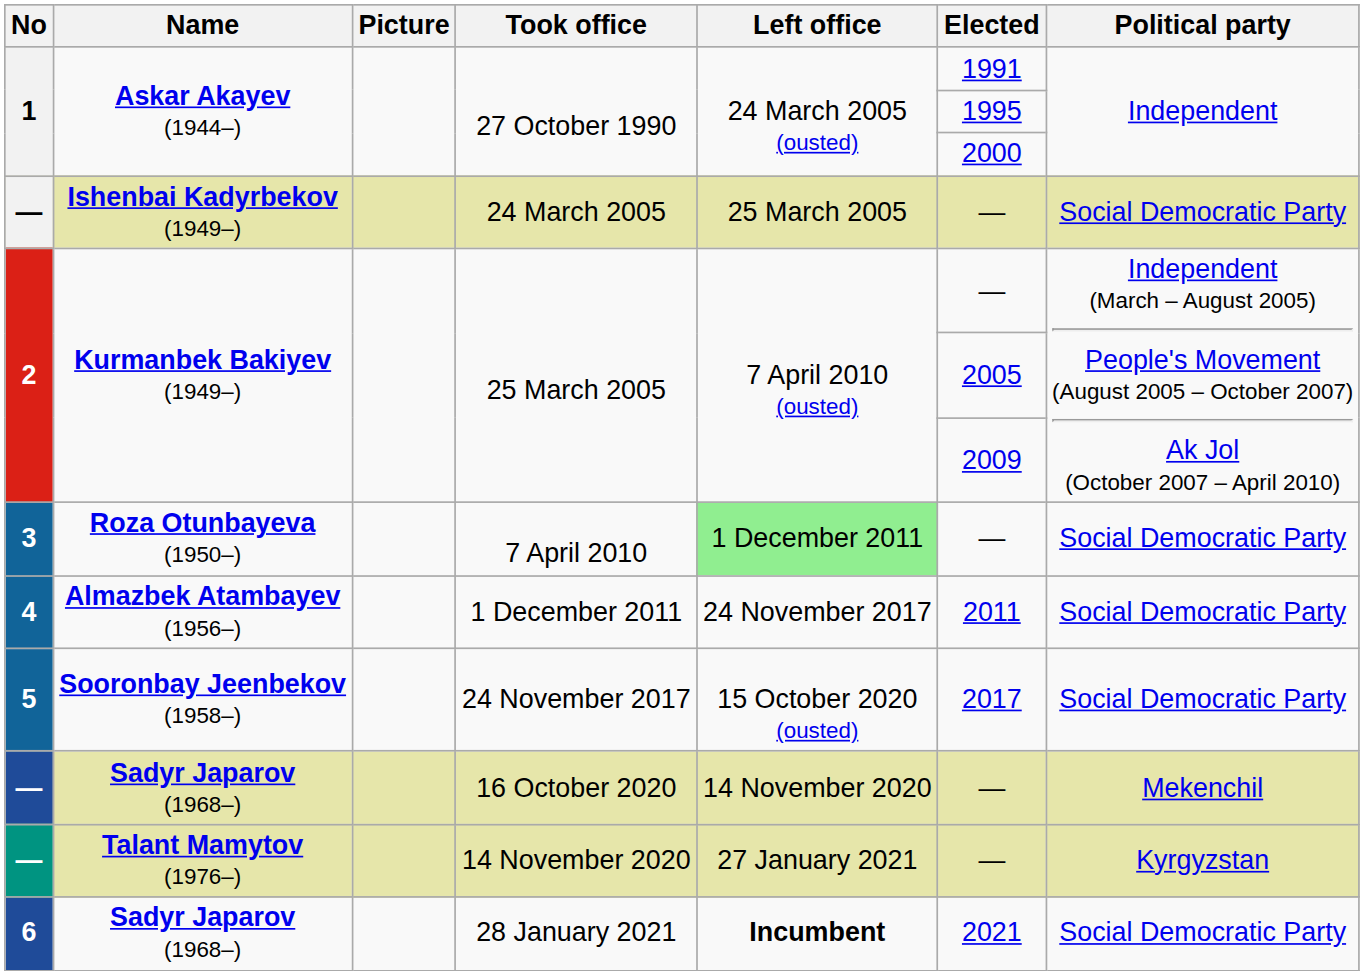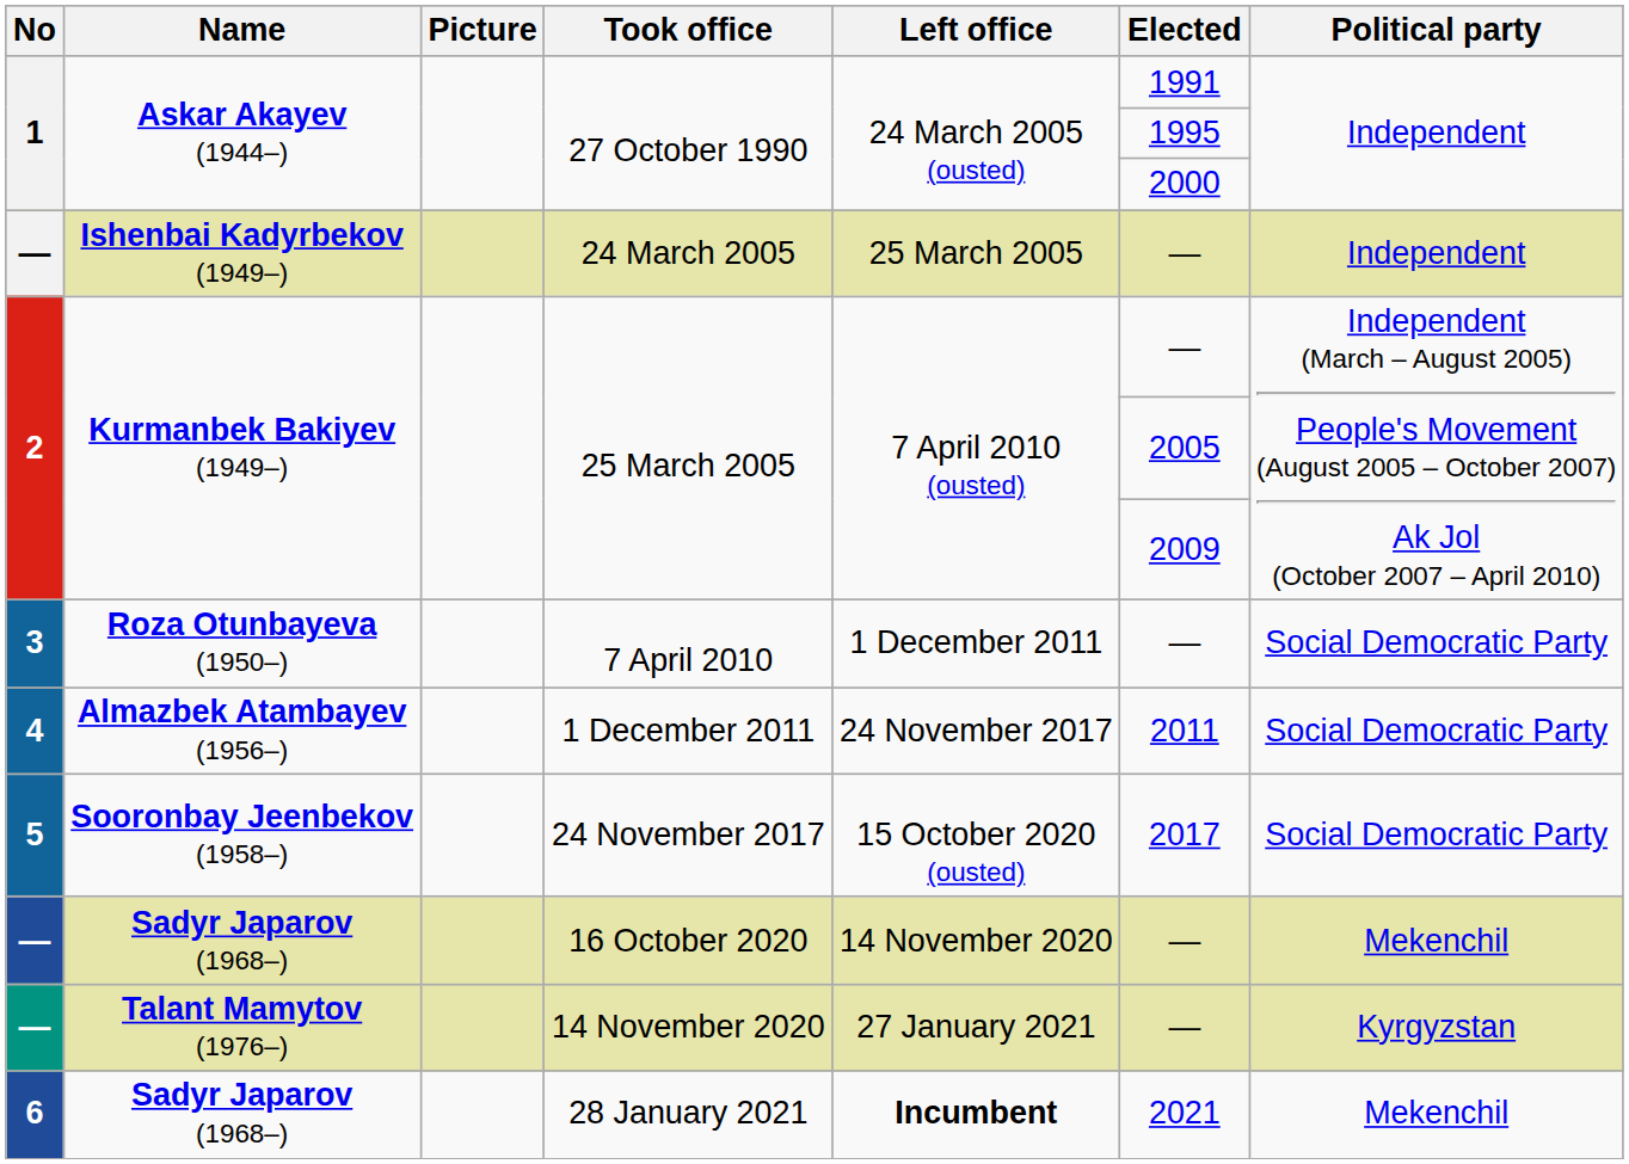 <table class="wikitable" style="text-align:center">
 <tr>
 <th>No</th>
 <th>Name<br></th>
 <th>Picture</th>
 <th>Took office</th>
 <th>Left office</th>
 <th>Elected</th>
 <th>Political party</th>
 </tr>
 <tr>
 <th rowspan="3"><strong>1</strong></th>
 <td rowspan="3"><strong><a href='#'>Askar Akayev</a></strong><br><small>(1944–)</small></td>
 <td rowspan="3"></td>
 <td rowspan="3"><br>27 October 1990<br></td>
 <td rowspan="3"><br>24 March 2005<br><small><a href='#'>(ousted)</a></small></td>
 <td><a href='#'>1991</a></td>
 <td rowspan="3"><a href='#'>Independent</a></td>
 </tr>
 <tr>
 <td><a href='#'>1995</a></td>
 </tr>
 <tr>
 <td><a href='#'>2000</a></td>
 </tr>
 <tr style="background-color:#e6e6aa">
 <th>—</th>
 <td><strong><a href='#'>Ishenbai Kadyrbekov</a></strong><br><small>(1949–)</small></td>
 <td></td>
 <td>24 March 2005</td>
 <td>25 March 2005</td>
 <td>—</td>
-<td><a href='#'>Social Democratic Party</a></td>
+<td><a href='#'>Independent</a></td>
 </tr>
 <tr>
 <th rowspan="3" style="background-color:#db2016; color:white"><strong>2</strong></th>
 <td rowspan="3"><strong><a href='#'>Kurmanbek Bakiyev</a></strong><br><small>(1949–)</small></td>
 <td rowspan="3"></td>
 <td rowspan="3"><br>25 March 2005<br></td>
 <td rowspan="3"><br>7 April 2010<br><small><a href='#'>(ousted)</a></small></td>
 <td>—</td>
 <td rowspan="3"><a href='#'>Independent</a><br><small>(March – August 2005)</small><hr><a href='#'>People's Movement</a><br><small>(August 2005 – October 2007)</small><hr><a href='#'>Ak Jol</a><br><small>(October 2007 – April 2010)</small></td>
 </tr>
 <tr>
 <td><a href='#'>2005</a></td>
 </tr>
 <tr>
 <td><a href='#'>2009</a></td>
 </tr>
 <tr>
 <th style="background-color:#116499; color:white">3</th>
 <td><strong><a href='#'>Roza Otunbayeva</a></strong><br><small>(1950–)</small></td>
 <td></td>
 <td><br>7 April 2010<br></td>
-<td style="background: lightgreen;">1 December 2011</td>
+<td>1 December 2011</td>
 <td>—</td>
 <td><a href='#'>Social Democratic Party</a></td>
 </tr>
 <tr>
 <th style="background-color:#116499; color:white">4</th>
 <td><strong><a href='#'>Almazbek Atambayev</a></strong><br><small>(1956–)</small></td>
 <td></td>
 <td>1 December 2011</td>
 <td>24 November 2017</td>
 <td><a href='#'>2011</a></td>
 <td><a href='#'>Social Democratic Party</a></td>
 </tr>
 <tr>
 <th style="background-color:#116499; color:white">5</th>
 <td><strong><a href='#'>Sooronbay Jeenbekov</a></strong><br><small>(1958–)</small></td>
 <td></td>
 <td>24 November 2017</td>
 <td><br>15 October 2020<br><small><a href='#'>(ousted)</a></small></td>
 <td><a href='#'>2017</a></td>
 <td><a href='#'>Social Democratic Party</a></td>
 </tr>
 <tr style="background-color:#e6e6aa">
 <th style="background-color:#1f4b99; color:white">—</th>
 <td><strong><a href='#'>Sadyr Japarov</a></strong><br><small>(1968–)</small></td>
 <td></td>
 <td>16 October 2020</td>
 <td>14 November 2020</td>
 <td>—</td>
 <td align="center"><a href='#'>Mekenchil</a></td>
 </tr>
 <tr style="background-color:#e6e6aa">
 <th style="background-color:#009481 ; color:white">—</th>
 <td><strong><a href='#'>Talant Mamytov</a></strong><br><small>(1976–)</small></td>
 <td></td>
 <td>14 November 2020</td>
 <td>27 January 2021</td>
 <td>—</td>
 <td><a href='#'>Kyrgyzstan</a></td>
 </tr>
 <tr>
 <th style="background-color:#1f4b99; color:white">6</th>
 <td><strong><a href='#'>Sadyr Japarov</a></strong><br><small>(1968–)</small></td>
 <td></td>
 <td>28 January 2021</td>
 <td><strong>Incumbent</strong></td>
 <td><a href='#'>2021</a></td>
-<td><a href='#'>Social Democratic Party</a></td>
+<td><a href='#'>Mekenchil</a></td>
 </tr>
 </table>
